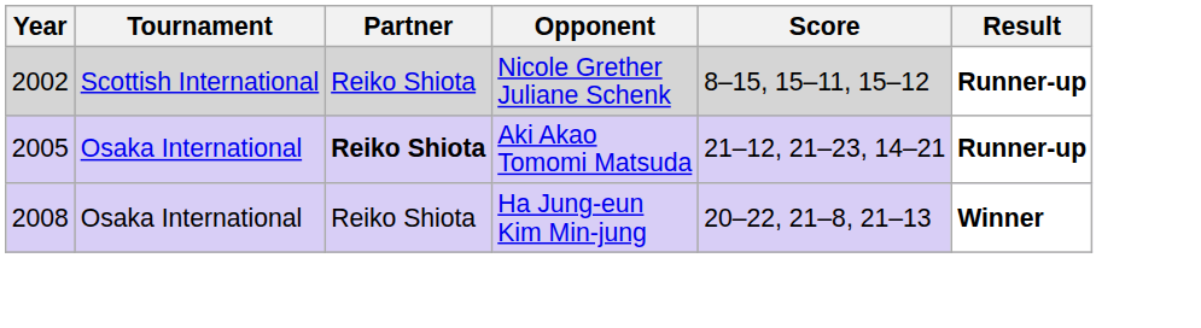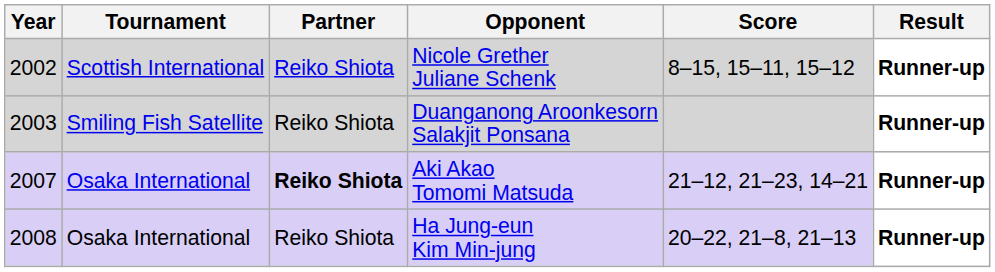 <table class="sortable wikitable" style="font-size: 90%;">
 <tr>
 <th>Year</th>
 <th>Tournament</th>
 <th>Partner</th>
 <th>Opponent</th>
 <th>Score</th>
 <th>Result</th>
 </tr>
 <tr style="background:#D5D5D5">
 <td align="center">2002</td>
 <td align="left"><a href='#'>Scottish International</a></td>
 <td align="left"> <a href='#'>Reiko Shiota</a></td>
 <td align="left"> <a href='#'>Nicole Grether</a> <br>  <a href='#'>Juliane Schenk</a></td>
 <td align="left">8–15, 15–11, 15–12</td>
 <td style="text-align:left; background:white"> <strong>Runner-up</strong></td>
 </tr>
+<tr style="background:#D5D5D5">
+<td align="center">2003</td>
+<td align="left"><a href='#'>Smiling Fish Satellite</a></td>
+<td align="left"> Reiko Shiota</td>
+<td align="left"> <a href='#'>Duanganong Aroonkesorn</a> <br>  <a href='#'>Salakjit Ponsana</a></td>
+<td align="left"></td>
+<td style="text-align:left; background:white"> <strong>Runner-up</strong></td>
+</tr>
 <tr style="background:#D8CEF6">
-<td align="center">2005</td>
+<td align="center">2007</td>
 <td align="left"><a href='#'>Osaka International</a></td>
 <td align="left"><strong> Reiko Shiota</strong></td>
 <td align="left"> <a href='#'>Aki Akao</a> <br>  <a href='#'>Tomomi Matsuda</a></td>
 <td align="left">21–12, 21–23, 14–21</td>
 <td style="text-align:left; background:white"> <strong>Runner-up</strong></td>
 </tr>
 <tr style="background:#D8CEF6">
 <td align="center">2008</td>
 <td align="left">Osaka International</td>
 <td align="left"> Reiko Shiota</td>
 <td align="left"> <a href='#'>Ha Jung-eun</a> <br>  <a href='#'>Kim Min-jung</a></td>
 <td align="left">20–22, 21–8, 21–13</td>
-<td style="text-align:left; background:white"> <strong>Winner</strong></td>
+<td style="text-align:left; background:white"> <strong>Runner-up</strong></td>
 </tr>
 </table>
